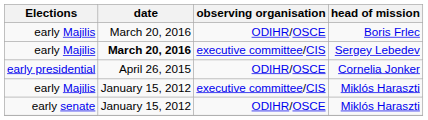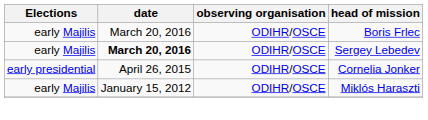 <table class=wikitable style=text-align:right>
 <tr>
 <th>Elections</th>
 <th>date</th>
 <th>observing organisation</th>
 <th>head of mission</th>
 </tr>
 <tr>
 <td>early <a href='#'>Majilis</a></td>
 <td>March 20, 2016</td>
 <td><a href='#'>ODIHR</a>/<a href='#'>OSCE</a></td>
 <td><a href='#'>Boris Frlec</a></td>
 </tr>
 <tr>
 <td>early <a href='#'>Majilis</a></td>
 <td><strong>March 20, 2016</strong></td>
-<td><a href='#'>executive committee</a>/<a href='#'>CIS</a></td>
+<td><a href='#'>ODIHR</a>/<a href='#'>OSCE</a></td>
 <td><a href='#'>Sergey Lebedev</a></td>
 </tr>
 <tr>
 <td><a href='#'>early presidential</a></td>
 <td>April 26, 2015</td>
 <td><a href='#'>ODIHR</a>/<a href='#'>OSCE</a></td>
 <td><a href='#'>Cornelia Jonker</a></td>
 </tr>
 <tr>
 <td>early <a href='#'>Majilis</a></td>
 <td>January 15, 2012</td>
-<td><a href='#'>executive committee</a>/<a href='#'>CIS</a></td>
-<td><a href='#'>Miklós Haraszti</a></td>
-</tr>
-<tr>
-<td>early <a href='#'>senate</a></td>
-<td>January 15, 2012</td>
 <td><a href='#'>ODIHR</a>/<a href='#'>OSCE</a></td>
 <td><a href='#'>Miklós Haraszti</a></td>
 </tr>
 <tr>
 </tr>
 </table>
